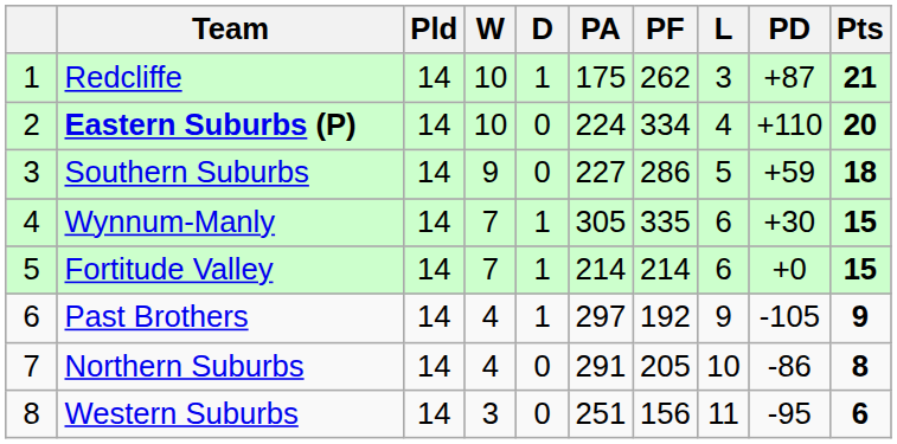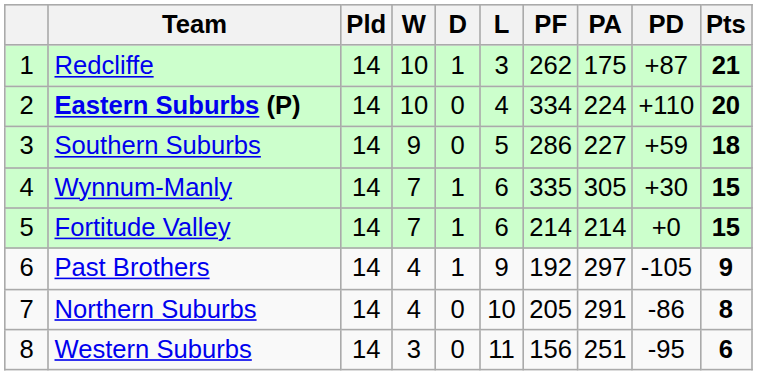 <table class="wikitable" style="text-align:center;">
 <tr>
 <th width="20"></th>
 <th width="175">Team</th>
 <th width="20">Pld</th>
 <th width="20">W</th>
 <th width="20">D</th>
+<th width="20">L</th>
+<th width="20">PF</th>
 <th width="20">PA</th>
-<th width="20">PF</th>
-<th width="20">L</th>
 <th width="20">PD</th>
 <th width="20">Pts</th>
 </tr>
 <tr style="background: #ccffcc;">
 <td>1</td>
 <td style="text-align:left;"> <a href='#'>Redcliffe</a></td>
 <td>14</td>
 <td>10</td>
 <td>1</td>
+<td>3</td>
+<td>262</td>
 <td>175</td>
-<td>262</td>
-<td>3</td>
 <td>+87</td>
 <td><strong>21</strong></td>
 </tr>
 <tr style="background: #ccffcc;">
 <td>2</td>
 <td style="text-align:left;"><strong> <a href='#'>Eastern Suburbs</a> (P)</strong></td>
 <td>14</td>
 <td>10</td>
 <td>0</td>
+<td>4</td>
+<td>334</td>
 <td>224</td>
-<td>334</td>
-<td>4</td>
 <td>+110</td>
 <td><strong>20</strong></td>
 </tr>
 <tr style="background: #ccffcc;">
 <td>3</td>
 <td style="text-align:left;"> <a href='#'>Southern Suburbs</a></td>
 <td>14</td>
 <td>9</td>
 <td>0</td>
+<td>5</td>
+<td>286</td>
 <td>227</td>
-<td>286</td>
-<td>5</td>
 <td>+59</td>
 <td><strong>18</strong></td>
 </tr>
 <tr style="background: #ccffcc;">
 <td>4</td>
 <td style="text-align:left;"> <a href='#'>Wynnum-Manly</a></td>
 <td>14</td>
 <td>7</td>
 <td>1</td>
+<td>6</td>
+<td>335</td>
 <td>305</td>
-<td>335</td>
-<td>6</td>
 <td>+30</td>
 <td><strong>15</strong></td>
 </tr>
 <tr style="background: #ccffcc;">
 <td>5</td>
 <td style="text-align:left;"> <a href='#'>Fortitude Valley</a></td>
 <td>14</td>
 <td>7</td>
 <td>1</td>
+<td>6</td>
 <td>214</td>
 <td>214</td>
-<td>6</td>
 <td>+0</td>
 <td><strong>15</strong></td>
 </tr>
 <tr>
 <td>6</td>
 <td style="text-align:left;"> <a href='#'>Past Brothers</a></td>
 <td>14</td>
 <td>4</td>
 <td>1</td>
+<td>9</td>
+<td>192</td>
 <td>297</td>
-<td>192</td>
-<td>9</td>
 <td>-105</td>
 <td><strong>9</strong></td>
 </tr>
 <tr>
 <td>7</td>
 <td style="text-align:left;"> <a href='#'>Northern Suburbs</a></td>
 <td>14</td>
 <td>4</td>
 <td>0</td>
+<td>10</td>
+<td>205</td>
 <td>291</td>
-<td>205</td>
-<td>10</td>
 <td>-86</td>
 <td><strong>8</strong></td>
 </tr>
 <tr>
 <td>8</td>
 <td style="text-align:left;"> <a href='#'>Western Suburbs</a></td>
 <td>14</td>
 <td>3</td>
 <td>0</td>
+<td>11</td>
+<td>156</td>
 <td>251</td>
-<td>156</td>
-<td>11</td>
 <td>-95</td>
 <td><strong>6</strong></td>
 </tr>
 </table>
